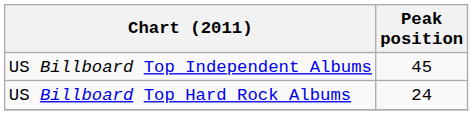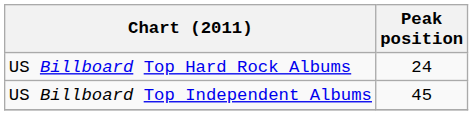 <table class="wikitable sortable">
 <tr>
 <th>Chart (2011)</th>
 <th>Peak<br>position</th>
 </tr>
 <tr>
+<td>US <em><a href='#'>Billboard</a></em> <a href='#'>Top Hard Rock Albums</a></td>
+<td align="center">24</td>
+</tr>
+<tr>
 <td>US <em>Billboard</em> <a href='#'>Top Independent Albums</a></td>
 <td align="center">45</td>
 </tr>
 <tr>
-<td>US <em><a href='#'>Billboard</a></em> <a href='#'>Top Hard Rock Albums</a></td>
-<td align="center">24</td>
-</tr>
-<tr>
 </tr>
 </table>
